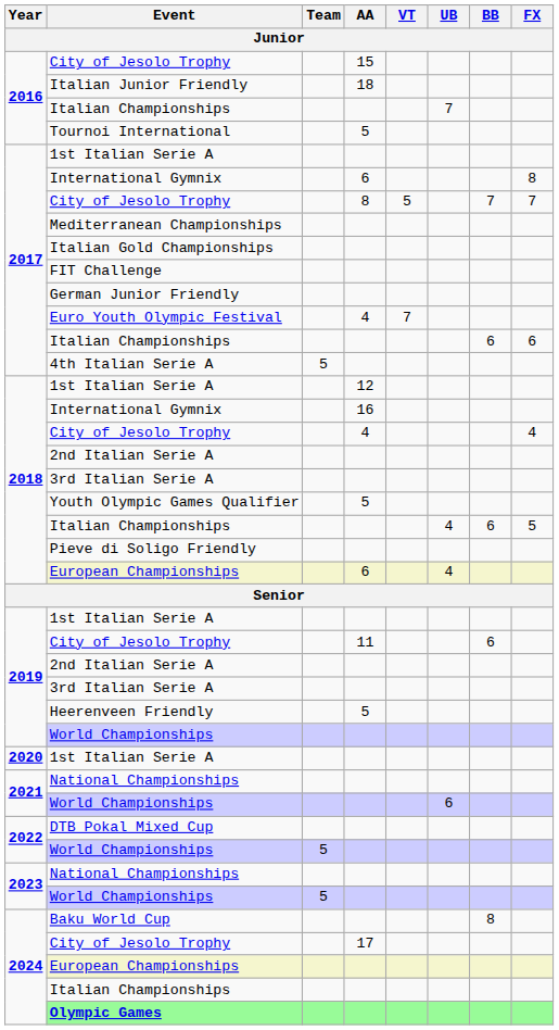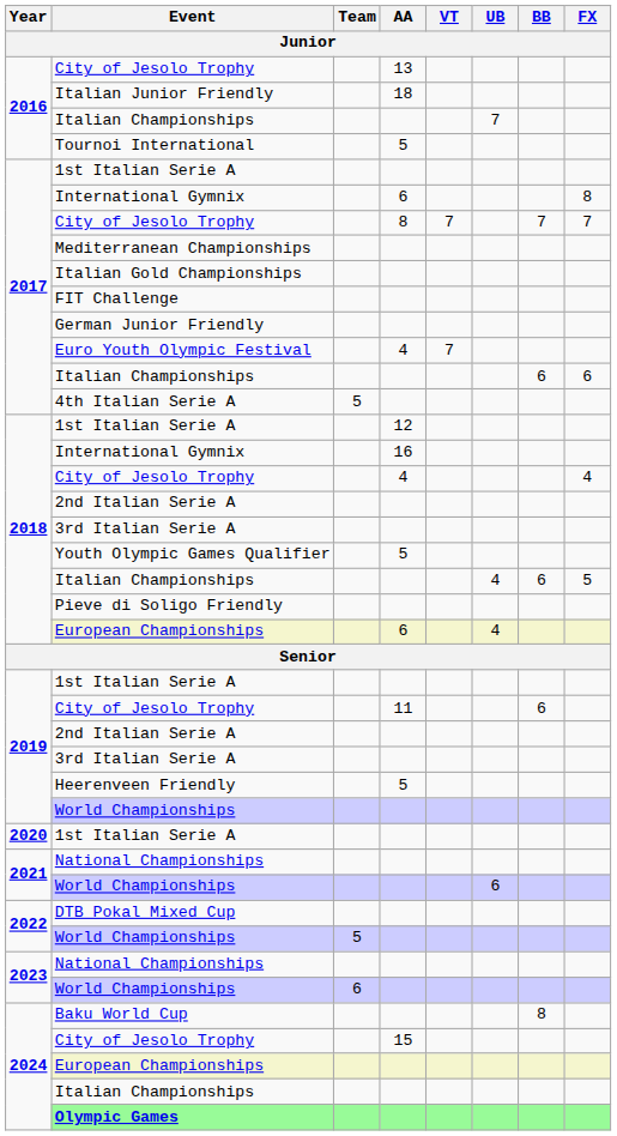 <table class="wikitable" style="text-align:center; font-size:95%;">
 <tr>
 <th align="center">Year</th>
 <th align="center">Event</th>
 <th style="width:30px;">Team</th>
 <th style="width:30px;">AA</th>
 <th style="width:30px;"><a href='#'>VT</a></th>
 <th style="width:30px;"><a href='#'>UB</a></th>
 <th style="width:30px;"><a href='#'>BB</a></th>
 <th style="width:30px;"><a href='#'>FX</a></th>
 </tr>
 <tr>
 <th colspan="8"><strong>Junior</strong></th>
 </tr>
 <tr>
 <td rowspan="4"><strong><a href='#'>2016</a></strong></td>
 <td align=left><a href='#'>City of Jesolo Trophy</a></td>
 <td></td>
-<td>15</td>
+<td>13</td>
 <td></td>
 <td></td>
 <td></td>
 <td></td>
 </tr>
 <tr>
 <td align=left>Italian Junior Friendly</td>
 <td></td>
 <td>18</td>
 <td></td>
 <td></td>
 <td></td>
 <td></td>
 </tr>
 <tr>
 <td align=left>Italian Championships</td>
 <td></td>
 <td></td>
 <td></td>
 <td>7</td>
 <td></td>
 <td></td>
 </tr>
 <tr>
 <td align=left>Tournoi International</td>
 <td></td>
 <td>5</td>
 <td></td>
 <td></td>
 <td></td>
 <td></td>
 </tr>
 <tr>
 <td rowspan="10"><strong><a href='#'>2017</a></strong></td>
 <td align=left>1st Italian Serie A</td>
 <td></td>
 <td></td>
 <td></td>
 <td></td>
 <td></td>
 <td></td>
 </tr>
 <tr>
 <td align=left>International Gymnix</td>
 <td></td>
 <td>6</td>
 <td></td>
 <td></td>
 <td></td>
 <td>8</td>
 </tr>
 <tr>
 <td align=left><a href='#'>City of Jesolo Trophy</a></td>
 <td></td>
 <td>8</td>
-<td>5</td>
+<td>7</td>
 <td></td>
 <td>7</td>
 <td>7</td>
 </tr>
 <tr>
 <td align=left>Mediterranean Championships</td>
 <td></td>
 <td></td>
 <td></td>
 <td></td>
 <td></td>
 <td></td>
 </tr>
 <tr>
 <td align=left>Italian Gold Championships</td>
 <td></td>
 <td></td>
 <td></td>
 <td></td>
 <td></td>
 <td></td>
 </tr>
 <tr>
 <td align=left>FIT Challenge</td>
 <td></td>
 <td></td>
 <td></td>
 <td></td>
 <td></td>
 <td></td>
 </tr>
 <tr>
 <td align=left>German Junior Friendly</td>
 <td></td>
 <td></td>
 <td></td>
 <td></td>
 <td></td>
 <td></td>
 </tr>
 <tr>
 <td align=left><a href='#'>Euro Youth Olympic Festival</a></td>
 <td></td>
 <td>4</td>
 <td>7</td>
 <td></td>
 <td></td>
 <td></td>
 </tr>
 <tr>
 <td align=left>Italian Championships</td>
 <td></td>
 <td></td>
 <td></td>
 <td></td>
 <td>6</td>
 <td>6</td>
 </tr>
 <tr>
 <td align=left>4th Italian Serie A</td>
 <td>5</td>
 <td></td>
 <td></td>
 <td></td>
 <td></td>
 <td></td>
 </tr>
 <tr>
 <td rowspan="9"><strong><a href='#'>2018</a></strong></td>
 <td align=left>1st Italian Serie A</td>
 <td></td>
 <td>12</td>
 <td></td>
 <td></td>
 <td></td>
 <td></td>
 </tr>
 <tr>
 <td align=left>International Gymnix</td>
 <td></td>
 <td>16</td>
 <td></td>
 <td></td>
 <td></td>
 <td></td>
 </tr>
 <tr>
 <td align=left><a href='#'>City of Jesolo Trophy</a></td>
 <td></td>
 <td>4</td>
 <td></td>
 <td></td>
 <td></td>
 <td>4</td>
 </tr>
 <tr>
 <td align=left>2nd Italian Serie A</td>
 <td></td>
 <td></td>
 <td></td>
 <td></td>
 <td></td>
 <td></td>
 </tr>
 <tr>
 <td align=left>3rd Italian Serie A</td>
 <td></td>
 <td></td>
 <td></td>
 <td></td>
 <td></td>
 <td></td>
 </tr>
 <tr>
 <td align=left>Youth Olympic Games Qualifier</td>
 <td></td>
 <td>5</td>
 <td></td>
 <td></td>
 <td></td>
 <td></td>
 </tr>
 <tr>
 <td align=left>Italian Championships</td>
 <td></td>
 <td></td>
 <td></td>
 <td>4</td>
 <td>6</td>
 <td>5</td>
 </tr>
 <tr>
 <td align=left>Pieve di Soligo Friendly</td>
 <td></td>
 <td></td>
 <td></td>
 <td></td>
 <td></td>
 <td></td>
 </tr>
 <tr bgcolor=#F5F6CE>
 <td align=left><a href='#'>European Championships</a></td>
 <td></td>
 <td>6</td>
 <td></td>
 <td>4</td>
 <td></td>
 <td></td>
 </tr>
 <tr>
 <th colspan="8"><strong>Senior</strong></th>
 </tr>
 <tr>
 <td rowspan="6"><strong><a href='#'>2019</a></strong></td>
 <td align=left>1st Italian Serie A</td>
 <td></td>
 <td></td>
 <td></td>
 <td></td>
 <td></td>
 <td></td>
 </tr>
 <tr>
 <td align=left><a href='#'>City of Jesolo Trophy</a></td>
 <td></td>
 <td>11</td>
 <td></td>
 <td></td>
 <td>6</td>
 <td></td>
 </tr>
 <tr>
 <td align=left>2nd Italian Serie A</td>
 <td></td>
 <td></td>
 <td></td>
 <td></td>
 <td></td>
 <td></td>
 </tr>
 <tr>
 <td align=left>3rd Italian Serie A</td>
 <td></td>
 <td></td>
 <td></td>
 <td></td>
 <td></td>
 <td></td>
 </tr>
 <tr>
 <td align=left>Heerenveen Friendly</td>
 <td></td>
 <td>5</td>
 <td></td>
 <td></td>
 <td></td>
 <td></td>
 </tr>
 <tr bgcolor=#CCCCFF>
 <td align=left><a href='#'>World Championships</a></td>
 <td></td>
 <td></td>
 <td></td>
 <td></td>
 <td></td>
 <td></td>
 </tr>
 <tr>
 <td rowspan="1"><strong><a href='#'>2020</a></strong></td>
 <td align=left>1st Italian Serie A</td>
 <td></td>
 <td></td>
 <td></td>
 <td></td>
 <td></td>
 <td></td>
 </tr>
 <tr>
 <td rowspan="2"><strong><a href='#'>2021</a></strong></td>
 <td align=left><a href='#'>National Championships</a></td>
 <td></td>
 <td></td>
 <td></td>
 <td></td>
 <td></td>
 <td></td>
 </tr>
 <tr bgcolor=#CCCCFF>
 <td align=left><a href='#'>World Championships</a></td>
 <td></td>
 <td></td>
 <td></td>
 <td>6</td>
 <td></td>
 <td></td>
 </tr>
 <tr>
 <td rowspan="2"><strong><a href='#'>2022</a></strong></td>
 <td align=left><a href='#'>DTB Pokal Mixed Cup</a></td>
 <td></td>
 <td></td>
 <td></td>
 <td></td>
 <td></td>
 <td></td>
 </tr>
 <tr bgcolor=#CCCCFF>
 <td align=left><a href='#'>World Championships</a></td>
 <td>5</td>
 <td></td>
 <td></td>
 <td></td>
 <td></td>
 <td></td>
 </tr>
 <tr>
 <td rowspan="2"><strong><a href='#'>2023</a></strong></td>
 <td align=left><a href='#'>National Championships</a></td>
 <td></td>
 <td></td>
 <td></td>
 <td></td>
 <td></td>
 <td></td>
 </tr>
 <tr bgcolor=#CCCCFF>
 <td align=left><a href='#'>World Championships</a></td>
-<td>5</td>
+<td>6</td>
 <td></td>
 <td></td>
 <td></td>
 <td></td>
 <td></td>
 </tr>
 <tr>
 <td rowspan="5"><strong><a href='#'>2024</a></strong></td>
 <td align=left><a href='#'>Baku World Cup</a></td>
 <td></td>
 <td></td>
 <td></td>
 <td></td>
 <td>8</td>
 <td></td>
 </tr>
 <tr>
 <td align=left><a href='#'>City of Jesolo Trophy</a></td>
 <td></td>
-<td>17</td>
+<td>15</td>
 <td></td>
 <td></td>
 <td></td>
 <td></td>
 </tr>
 <tr bgcolor=#F5F6CE>
 <td align=left><a href='#'>European Championships</a></td>
 <td></td>
 <td></td>
 <td></td>
 <td></td>
 <td></td>
 <td></td>
 </tr>
 <tr>
 <td align=left>Italian Championships</td>
 <td></td>
 <td></td>
 <td></td>
 <td></td>
 <td></td>
 <td></td>
 </tr>
 <tr bgcolor=98FB98>
 <td align=left><strong><a href='#'>Olympic Games</a></strong></td>
 <td></td>
 <td></td>
 <td></td>
 <td></td>
 <td></td>
 <td></td>
 </tr>
 </table>
